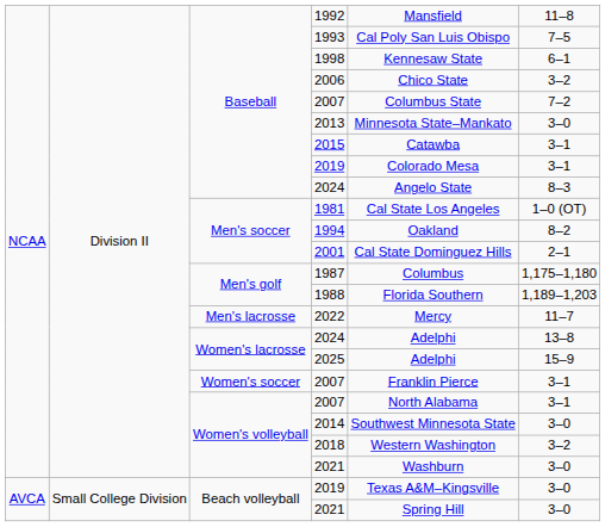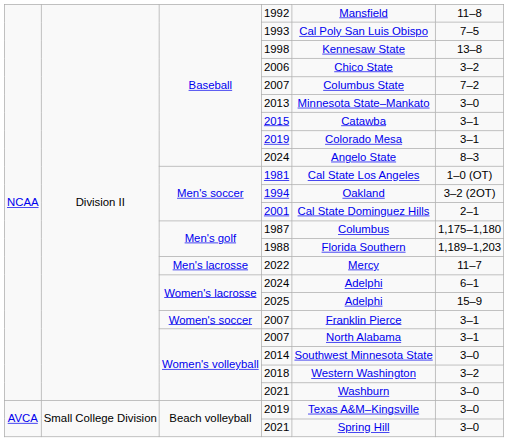 <table class="wikitable" style="text-align:center">
 <tr align="center">
 <td rowspan="22"><a href='#'>NCAA</a></td>
 <td rowspan="22">Division II</td>
 <td rowspan="9"><a href='#'>Baseball</a></td>
 <td>1992</td>
 <td><a href='#'>Mansfield</a></td>
 <td>11–8</td>
 </tr>
 <tr align="center">
 <td>1993</td>
 <td><a href='#'>Cal Poly San Luis Obispo</a></td>
 <td>7–5</td>
 </tr>
 <tr align="center">
 <td>1998</td>
 <td><a href='#'>Kennesaw State</a></td>
-<td>6–1</td>
+<td>13–8</td>
 </tr>
 <tr align="center">
 <td>2006</td>
 <td><a href='#'>Chico State</a></td>
 <td>3–2</td>
 </tr>
 <tr align="center">
 <td>2007</td>
 <td><a href='#'>Columbus State</a></td>
 <td>7–2</td>
 </tr>
 <tr align="center">
 <td>2013</td>
 <td><a href='#'>Minnesota State–Mankato</a></td>
 <td>3–0</td>
 </tr>
 <tr align="center">
 <td><a href='#'>2015</a></td>
 <td><a href='#'>Catawba</a></td>
 <td>3–1</td>
 </tr>
 <tr align="center">
 <td><a href='#'>2019</a></td>
 <td><a href='#'>Colorado Mesa</a></td>
 <td>3–1</td>
 </tr>
 <tr align="center">
 <td 2024 NCAA Division II baseball tournament>2024</td>
 <td><a href='#'>Angelo State</a></td>
 <td>8–3</td>
 </tr>
 <tr align="center">
 <td rowspan="3"><a href='#'>Men's soccer</a></td>
 <td><a href='#'>1981</a></td>
 <td><a href='#'>Cal State Los Angeles</a></td>
 <td>1–0 (OT)</td>
 </tr>
 <tr align="center">
 <td><a href='#'>1994</a></td>
 <td><a href='#'>Oakland</a></td>
-<td>8–2</td>
+<td>3–2 (2OT)</td>
 </tr>
 <tr align="center">
 <td><a href='#'>2001</a></td>
 <td><a href='#'>Cal State Dominguez Hills</a></td>
 <td>2–1</td>
 </tr>
 <tr align="center">
 <td rowspan="2"><a href='#'>Men's golf</a></td>
 <td>1987</td>
 <td><a href='#'>Columbus</a></td>
 <td>1,175–1,180</td>
 </tr>
 <tr align="center">
 <td>1988</td>
 <td><a href='#'>Florida Southern</a></td>
 <td>1,189–1,203</td>
 </tr>
 <tr align="center">
 <td rowspan="1"><a href='#'>Men's lacrosse</a></td>
 <td>2022</td>
 <td><a href='#'>Mercy</a></td>
 <td>11–7</td>
 </tr>
 <tr align="center">
 <td rowspan="2"><a href='#'>Women's lacrosse</a></td>
 <td>2024</td>
 <td><a href='#'>Adelphi</a></td>
-<td>13–8</td>
+<td>6–1</td>
 </tr>
 <tr align="center">
 <td>2025</td>
 <td><a href='#'>Adelphi</a></td>
 <td>15–9</td>
 </tr>
 <tr align="center">
 <td rowspan="1"><a href='#'>Women's soccer</a></td>
 <td>2007</td>
 <td><a href='#'>Franklin Pierce</a></td>
 <td>3–1</td>
 </tr>
 <tr align="center">
 <td rowspan="4"><a href='#'>Women's volleyball</a></td>
 <td>2007</td>
 <td><a href='#'>North Alabama</a></td>
 <td>3–1</td>
 </tr>
 <tr align="center">
 <td>2014</td>
 <td><a href='#'>Southwest Minnesota State</a></td>
 <td>3–0</td>
 </tr>
 <tr align="center">
 <td>2018</td>
 <td><a href='#'>Western Washington</a></td>
 <td>3–2</td>
 </tr>
 <tr align="center">
 <td>2021</td>
 <td><a href='#'>Washburn</a></td>
 <td>3–0</td>
 </tr>
 <tr align="center">
 <td rowspan="2"><a href='#'>AVCA</a></td>
 <td rowspan="2">Small College Division</td>
 <td rowspan="2">Beach volleyball</td>
 <td>2019</td>
 <td><a href='#'>Texas A&M–Kingsville</a></td>
 <td>3–0</td>
 </tr>
 <tr>
 <td>2021</td>
 <td><a href='#'>Spring Hill</a></td>
 <td>3–0</td>
 </tr>
 </table>
